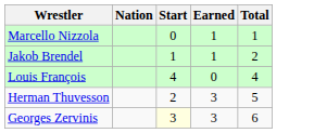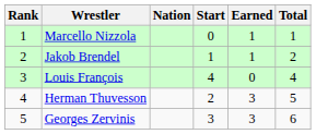 <table class="wikitable sortable" style="text-align:center;">
 <tr>
+<th>Rank</th>
 <th>Wrestler</th>
 <th>Nation</th>
 <th>Start</th>
 <th>Earned</th>
 <th>Total</th>
 </tr>
 <tr style="background:#cfc;">
+<td>1</td>
 <td align=left><a href='#'>Marcello Nizzola</a></td>
 <td align=left></td>
 <td>0</td>
 <td>1</td>
 <td>1</td>
 </tr>
 <tr style="background:#cfc;">
+<td>2</td>
 <td align=left><a href='#'>Jakob Brendel</a></td>
 <td align=left></td>
 <td>1</td>
 <td>1</td>
 <td>2</td>
 </tr>
 <tr style="background:#cfc;">
+<td>3</td>
 <td align=left><a href='#'>Louis François</a></td>
 <td align=left></td>
 <td>4</td>
 <td>0</td>
 <td>4</td>
 </tr>
 <tr>
+<td>4</td>
 <td align=left><a href='#'>Herman Thuvesson</a></td>
 <td align=left></td>
 <td>2</td>
 <td>3</td>
 <td>5</td>
 </tr>
 <tr>
+<td>5</td>
 <td align=left><a href='#'>Georges Zervinis</a></td>
 <td align=left></td>
-<td style="background: lightyellow;">3</td>
+<td>3</td>
 <td>3</td>
 <td>6</td>
 </tr>
 </table>
